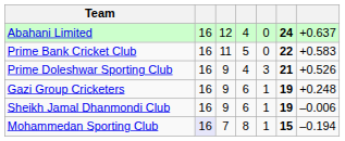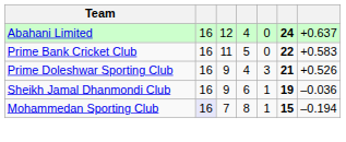 <table class="wikitable" style="text-align:center">
 <tr>
 <th style="width:250px">Team</th>
 <th width="20"></th>
 <th width="20"></th>
 <th width="20"></th>
 <th width="20"></th>
 <th width="20"></th>
 <th width="50"></th>
 </tr>
 <tr style="background:#cfc">
 <td style="text-align:left;"><a href='#'>Abahani Limited</a></td>
 <td>16</td>
 <td>12</td>
 <td>4</td>
 <td>0</td>
 <td><strong>24</strong></td>
 <td>+0.637</td>
 </tr>
 <tr>
 <td style="text-align:left;"><a href='#'>Prime Bank Cricket Club</a></td>
 <td>16</td>
 <td>11</td>
 <td>5</td>
 <td>0</td>
 <td><strong>22</strong></td>
 <td>+0.583</td>
 </tr>
 <tr>
 <td style="text-align:left;"><a href='#'>Prime Doleshwar Sporting Club</a></td>
 <td>16</td>
 <td>9</td>
 <td>4</td>
 <td>3</td>
 <td><strong>21</strong></td>
 <td>+0.526</td>
 </tr>
 <tr>
-<td style="text-align:left;"><a href='#'>Gazi Group Cricketers</a></td>
-<td>16</td>
-<td>9</td>
-<td>6</td>
-<td>1</td>
-<td><strong>19</strong></td>
-<td>+0.248</td>
-</tr>
-<tr>
 <td style="text-align:left;"><a href='#'>Sheikh Jamal Dhanmondi Club</a></td>
 <td>16</td>
 <td>9</td>
 <td>6</td>
 <td>1</td>
 <td><strong>19</strong></td>
-<td>–0.006</td>
+<td>–0.036</td>
 </tr>
 <tr>
 <td style="text-align:left;"><a href='#'>Mohammedan Sporting Club</a></td>
 <td style="background: lavender;">16</td>
 <td>7</td>
 <td>8</td>
 <td>1</td>
 <td><strong>15</strong></td>
 <td>–0.194</td>
 </tr>
 </table>
